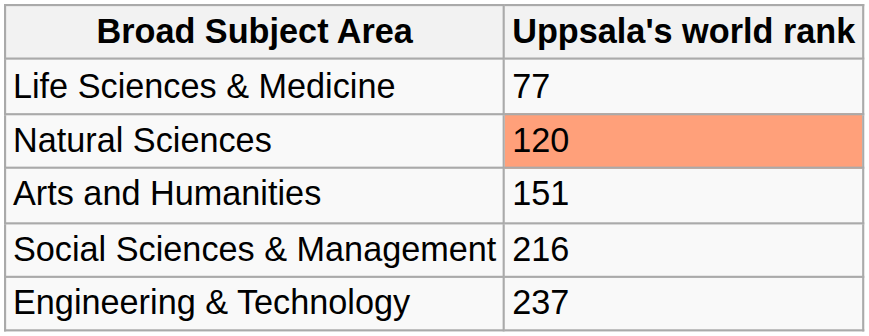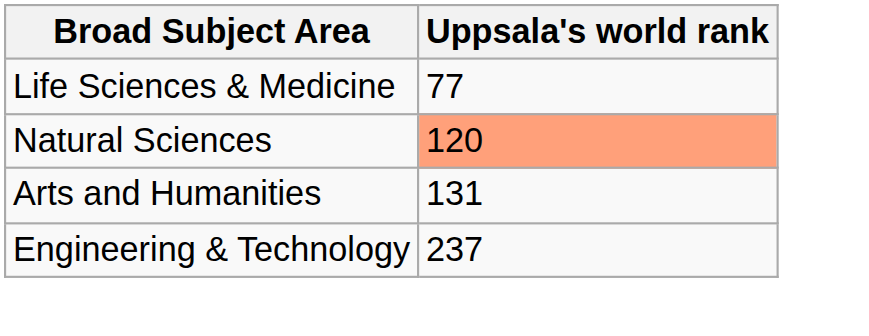 <table class="wikitable sortable">
 <tr>
 <th>Broad Subject Area</th>
 <th>Uppsala's world rank</th>
 </tr>
 <tr>
 <td>Life Sciences & Medicine</td>
 <td>77</td>
 </tr>
 <tr>
 <td>Natural Sciences</td>
 <td style="background: lightsalmon;">120</td>
 </tr>
 <tr>
 <td>Arts and Humanities</td>
-<td>151</td>
-</tr>
-<tr>
-<td>Social Sciences & Management</td>
-<td>216</td>
+<td>131</td>
 </tr>
 <tr>
 <td>Engineering & Technology</td>
 <td>237</td>
 </tr>
 </table>
